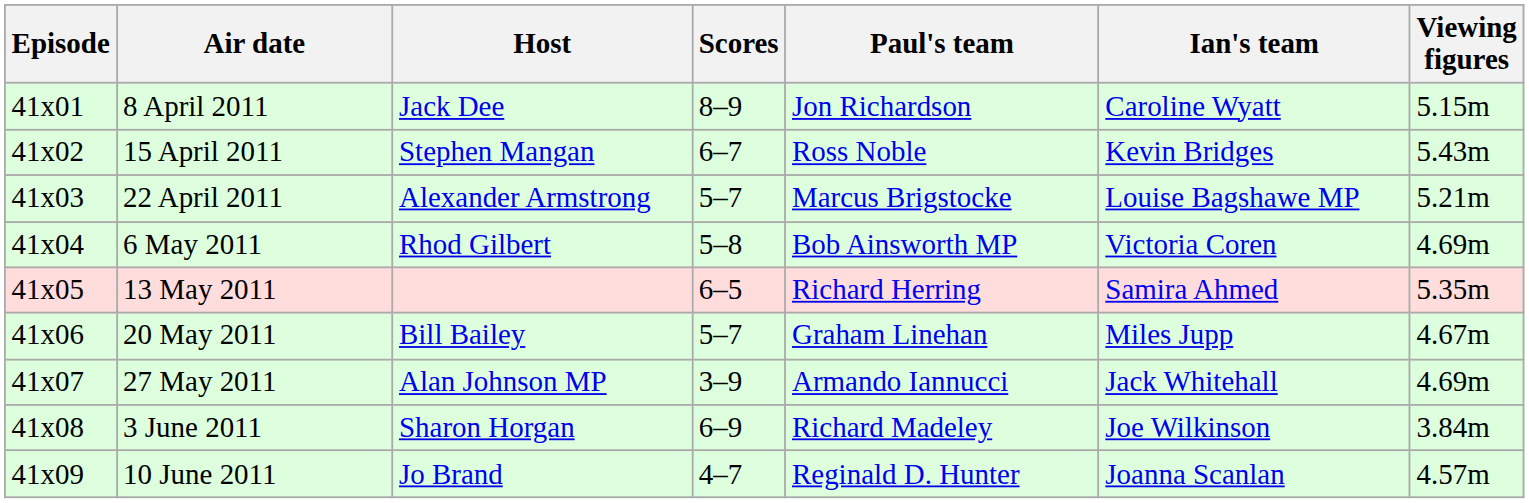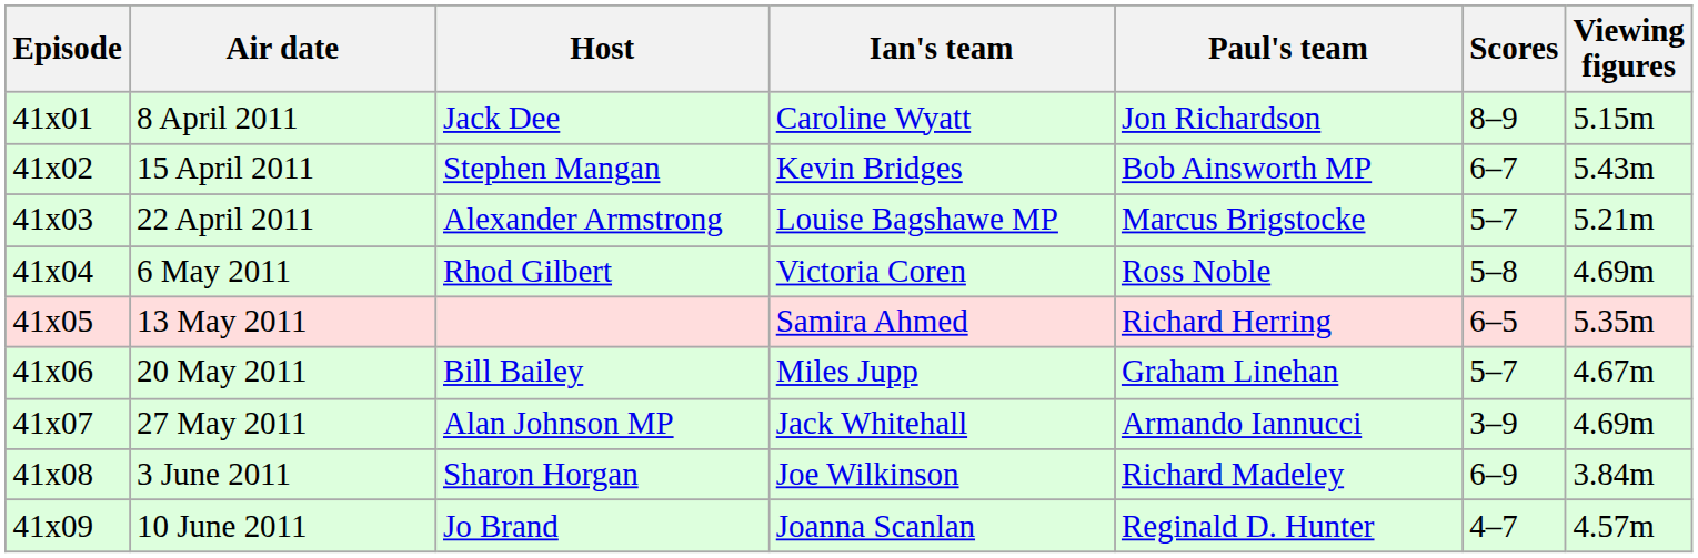 <table class="wikitable"  style="width:840px; background:#dfd;">
 <tr>
 <th style="width:5%;">Episode</th>
 <th style="width:21%;">Air date</th>
 <th style="width:22%;">Host</th>
+<th style="width:23%;">Ian's team</th>
+<th style="width:23%;">Paul's team</th>
 <th style="width:5%;">Scores</th>
-<th style="width:23%;">Paul's team</th>
-<th style="width:23%;">Ian's team</th>
 <th style="width:120%;">Viewing figures</th>
 </tr>
 <tr>
 <td>41x01</td>
 <td>8 April 2011</td>
 <td><a href='#'>Jack Dee</a></td>
+<td><a href='#'>Caroline Wyatt</a></td>
+<td><a href='#'>Jon Richardson</a></td>
 <td>8–9</td>
-<td><a href='#'>Jon Richardson</a></td>
-<td><a href='#'>Caroline Wyatt</a></td>
 <td>5.15m</td>
 </tr>
 <tr>
 <td>41x02</td>
 <td>15 April 2011</td>
 <td><a href='#'>Stephen Mangan</a></td>
+<td><a href='#'>Kevin Bridges</a></td>
+<td><a href='#'>Bob Ainsworth MP</a></td>
 <td>6–7</td>
-<td><a href='#'>Ross Noble</a></td>
-<td><a href='#'>Kevin Bridges</a></td>
 <td>5.43m</td>
 </tr>
 <tr>
 <td>41x03</td>
 <td>22 April 2011</td>
 <td><a href='#'>Alexander Armstrong</a></td>
+<td><a href='#'>Louise Bagshawe MP</a></td>
+<td><a href='#'>Marcus Brigstocke</a></td>
 <td>5–7</td>
-<td><a href='#'>Marcus Brigstocke</a></td>
-<td><a href='#'>Louise Bagshawe MP</a></td>
 <td>5.21m</td>
 </tr>
 <tr>
 <td>41x04</td>
 <td>6 May 2011</td>
 <td><a href='#'>Rhod Gilbert</a></td>
+<td><a href='#'>Victoria Coren</a></td>
+<td><a href='#'>Ross Noble</a></td>
 <td>5–8</td>
-<td><a href='#'>Bob Ainsworth MP</a></td>
-<td><a href='#'>Victoria Coren</a></td>
 <td>4.69m</td>
 </tr>
 <tr style="background:#fdd;">
 <td>41x05</td>
 <td>13 May 2011</td>
 <td></td>
+<td><a href='#'>Samira Ahmed</a></td>
+<td><a href='#'>Richard Herring</a></td>
 <td>6–5</td>
-<td><a href='#'>Richard Herring</a></td>
-<td><a href='#'>Samira Ahmed</a></td>
 <td>5.35m</td>
 </tr>
 <tr>
 <td>41x06</td>
 <td>20 May 2011</td>
 <td><a href='#'>Bill Bailey</a></td>
+<td><a href='#'>Miles Jupp</a></td>
+<td><a href='#'>Graham Linehan</a></td>
 <td>5–7</td>
-<td><a href='#'>Graham Linehan</a></td>
-<td><a href='#'>Miles Jupp</a></td>
 <td>4.67m</td>
 </tr>
 <tr>
 <td>41x07</td>
 <td>27 May 2011</td>
 <td><a href='#'>Alan Johnson MP</a></td>
+<td><a href='#'>Jack Whitehall</a></td>
+<td><a href='#'>Armando Iannucci</a></td>
 <td>3–9</td>
-<td><a href='#'>Armando Iannucci</a></td>
-<td><a href='#'>Jack Whitehall</a></td>
 <td>4.69m</td>
 </tr>
 <tr>
 <td>41x08</td>
 <td>3 June 2011</td>
 <td><a href='#'>Sharon Horgan</a></td>
+<td><a href='#'>Joe Wilkinson</a></td>
+<td><a href='#'>Richard Madeley</a></td>
 <td>6–9</td>
-<td><a href='#'>Richard Madeley</a></td>
-<td><a href='#'>Joe Wilkinson</a></td>
 <td>3.84m</td>
 </tr>
 <tr>
 <td>41x09</td>
 <td>10 June 2011</td>
 <td><a href='#'>Jo Brand</a></td>
+<td><a href='#'>Joanna Scanlan</a></td>
+<td><a href='#'>Reginald D. Hunter</a></td>
 <td>4–7</td>
-<td><a href='#'>Reginald D. Hunter</a></td>
-<td><a href='#'>Joanna Scanlan</a></td>
 <td>4.57m</td>
 </tr>
 </table>
